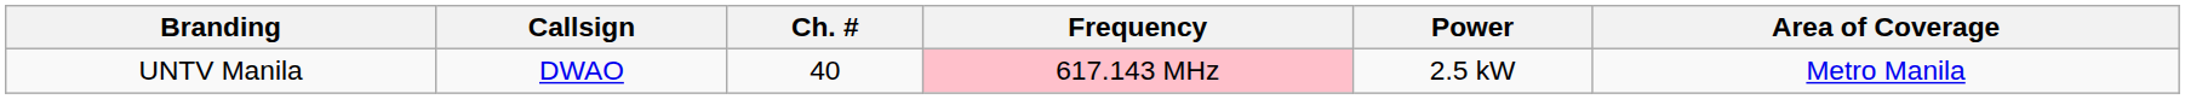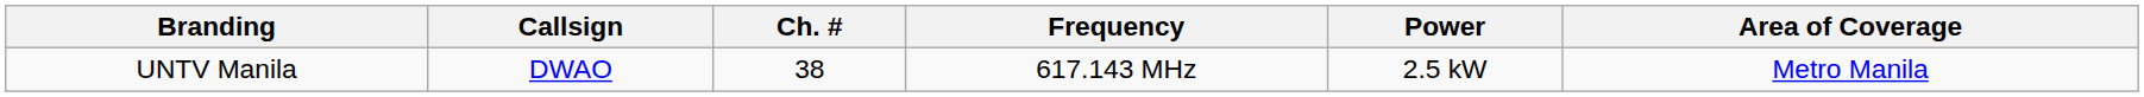 <table class="wikitable sortable" style="width:100%; text-align:center;">
 <tr>
 <th>Branding</th>
 <th>Callsign</th>
 <th>Ch. #</th>
 <th>Frequency</th>
 <th>Power</th>
 <th class="unsortable">Area of Coverage</th>
 </tr>
 <tr>
 <td rowspan="2">UNTV Manila</td>
 <td rowspan="2"><a href='#'>DWAO</a></td>
-<td>40</td>
-<td style="background: pink;">617.143 MHz</td>
+<td>38</td>
+<td>617.143 MHz</td>
 <td rowspan="2">2.5 kW</td>
 <td rowspan="2"><a href='#'>Metro Manila</a></td>
 </tr>
 </table>
